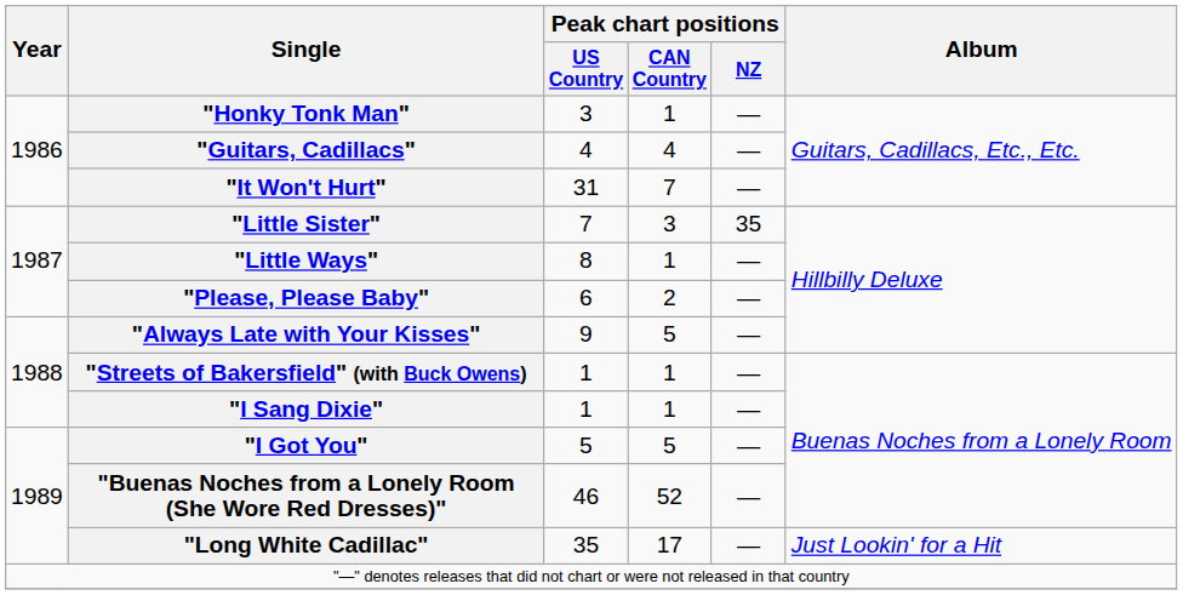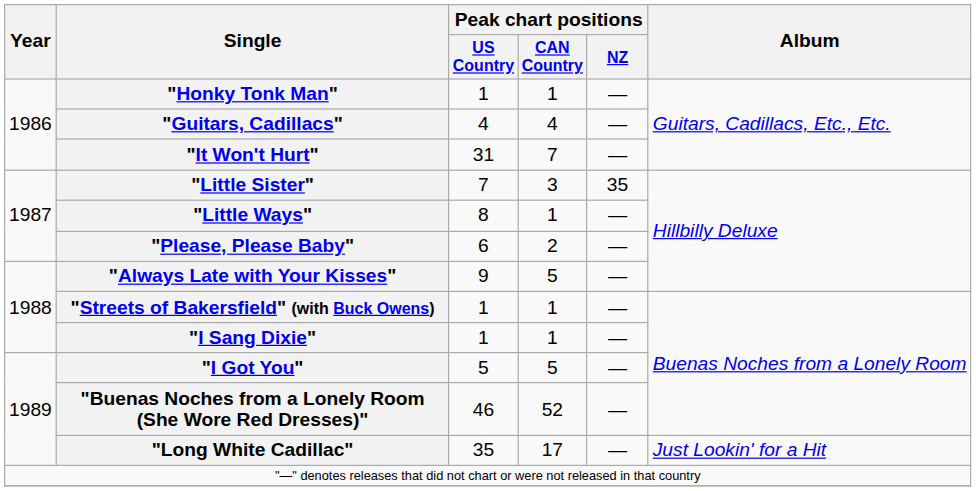 <table class="wikitable plainrowheaders" style="text-align:center;">
 <tr>
 <th rowspan="2">Year</th>
 <th rowspan="2" style="width:20em;">Single</th>
 <th colspan="3">Peak chart positions</th>
 <th rowspan="2">Album</th>
 </tr>
 <tr style="font-size:smaller;">
 <th width="45"><a href='#'>US Country</a><br></th>
 <th width="45"><a href='#'>CAN Country</a><br></th>
 <th width="45"><a href='#'>NZ</a><br></th>
 </tr>
 <tr>
 <td rowspan="3">1986</td>
 <th scope="row">"<a href='#'>Honky Tonk Man</a>"</th>
-<td>3</td>
+<td>1</td>
 <td>1</td>
 <td>—</td>
 <td align="left" rowspan="3"><em><a href='#'>Guitars, Cadillacs, Etc., Etc.</a></em></td>
 </tr>
 <tr>
 <th scope="row">"<a href='#'>Guitars, Cadillacs</a>"</th>
 <td>4</td>
 <td>4</td>
 <td>—</td>
 </tr>
 <tr>
 <th scope="row">"<a href='#'>It Won't Hurt</a>"</th>
 <td>31</td>
 <td>7</td>
 <td>—</td>
 </tr>
 <tr>
 <td rowspan="3">1987</td>
 <th scope="row">"<a href='#'>Little Sister</a>"</th>
 <td>7</td>
 <td>3</td>
 <td>35</td>
 <td align="left" rowspan="4"><em><a href='#'>Hillbilly Deluxe</a></em></td>
 </tr>
 <tr>
 <th scope="row">"<a href='#'>Little Ways</a>"</th>
 <td>8</td>
 <td>1</td>
 <td>—</td>
 </tr>
 <tr>
 <th scope="row">"<a href='#'>Please, Please Baby</a>"</th>
 <td>6</td>
 <td>2</td>
 <td>—</td>
 </tr>
 <tr>
 <td rowspan="3">1988</td>
 <th scope="row">"<a href='#'>Always Late with Your Kisses</a>"</th>
 <td>9</td>
 <td>5</td>
 <td>—</td>
 </tr>
 <tr>
 <th scope="row">"<a href='#'>Streets of Bakersfield</a>" <small>(with <a href='#'>Buck Owens</a>)</small></th>
 <td>1</td>
 <td>1</td>
 <td>—</td>
 <td align="left" rowspan="4"><em><a href='#'>Buenas Noches from a Lonely Room</a></em></td>
 </tr>
 <tr>
 <th scope="row">"<a href='#'>I Sang Dixie</a>"</th>
 <td>1</td>
 <td>1</td>
 <td>—</td>
 </tr>
 <tr>
 <td rowspan="3">1989</td>
 <th scope="row">"<a href='#'>I Got You</a>"</th>
 <td>5</td>
 <td>5</td>
 <td>—</td>
 </tr>
 <tr>
 <th scope="row">"Buenas Noches from a Lonely Room<br>(She Wore Red Dresses)"</th>
 <td>46</td>
 <td>52</td>
 <td>—</td>
 </tr>
 <tr>
 <th scope="row">"Long White Cadillac"</th>
 <td>35</td>
 <td>17</td>
 <td>—</td>
 <td align="left"><em><a href='#'>Just Lookin' for a Hit</a></em></td>
 </tr>
 <tr>
 <td colspan="10" style="font-size:8pt">"—" denotes releases that did not chart or were not released in that country</td>
 </tr>
 <tr>
 </tr>
 </table>
